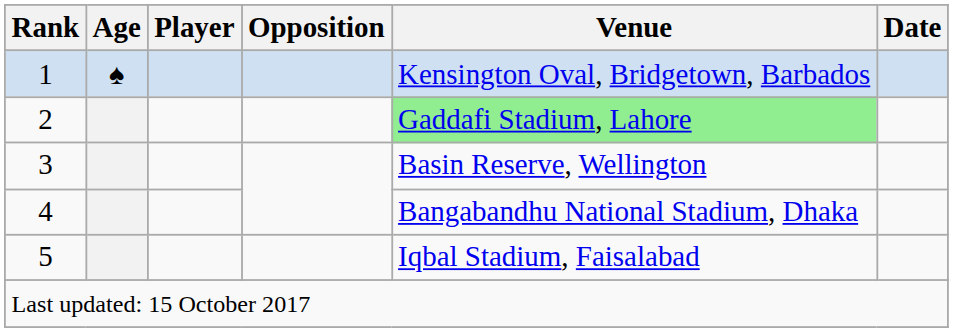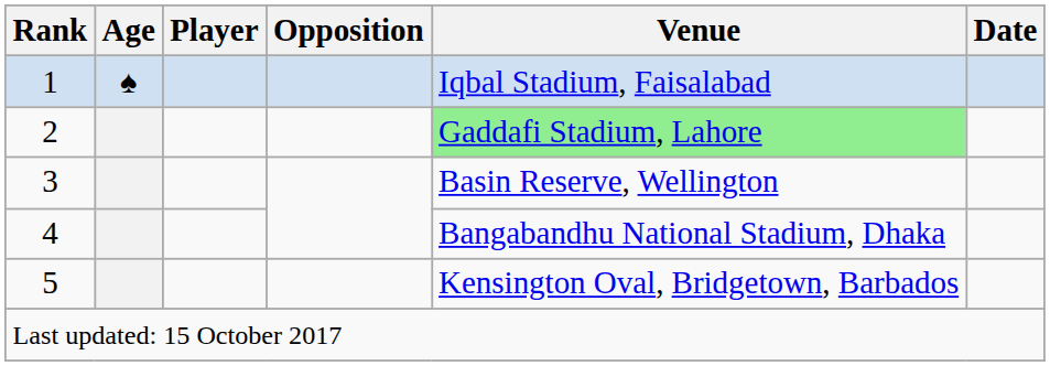 <table class="wikitable plainrowheaders sortable">
 <tr>
 <th scope="col">Rank</th>
 <th scope="col">Age</th>
 <th scope="col">Player</th>
 <th scope="col">Opposition</th>
 <th scope="col">Venue</th>
 <th scope="col">Date</th>
 </tr>
 <tr bgcolor="#cee0f2">
 <td align=center>1</td>
 <th scope="row" style="background:#cee0f2; text-align:center;"> ♠</th>
 <td></td>
 <td></td>
-<td><a href='#'>Kensington Oval</a>, <a href='#'>Bridgetown</a>, <a href='#'>Barbados</a></td>
+<td><a href='#'>Iqbal Stadium</a>, <a href='#'>Faisalabad</a></td>
 <td></td>
 </tr>
 <tr>
 <td align=center>2</td>
 <th scope="row" style="text-align:center;"></th>
 <td></td>
 <td></td>
 <td style="background: lightgreen;"><a href='#'>Gaddafi Stadium</a>, <a href='#'>Lahore</a></td>
 <td></td>
 </tr>
 <tr>
 <td align=center>3</td>
 <th scope="row" style="text-align:center;"></th>
 <td></td>
 <td rowspan=2></td>
 <td><a href='#'>Basin Reserve</a>, <a href='#'>Wellington</a></td>
 <td></td>
 </tr>
 <tr>
 <td align=center>4</td>
 <th scope="row" style="text-align:center;"></th>
 <td></td>
 <td><a href='#'>Bangabandhu National Stadium</a>, <a href='#'>Dhaka</a></td>
 <td></td>
 </tr>
 <tr>
 <td align=center>5</td>
 <th scope="row" style="text-align:center;"></th>
 <td></td>
 <td></td>
-<td><a href='#'>Iqbal Stadium</a>, <a href='#'>Faisalabad</a></td>
+<td><a href='#'>Kensington Oval</a>, <a href='#'>Bridgetown</a>, <a href='#'>Barbados</a></td>
 <td></td>
 </tr>
 <tr class=sortbottom>
 <td colspan=7><small>Last updated: 15 October 2017</small></td>
 </tr>
 </table>
